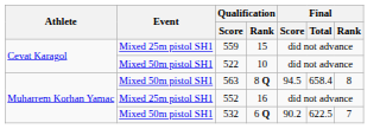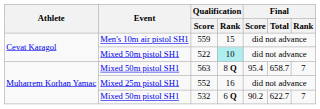 <table class=wikitable style="font-size:90%">
 <tr>
 <th rowspan="2">Athlete</th>
 <th rowspan="2">Event</th>
 <th colspan="2">Qualification</th>
 <th colspan="3">Final</th>
 </tr>
 <tr>
 <th>Score</th>
 <th>Rank</th>
 <th>Score</th>
 <th>Total</th>
 <th>Rank</th>
 </tr>
 <tr>
 <td rowspan="2"><a href='#'>Cevat Karagol</a></td>
-<td><a href='#'>Mixed 25m pistol SH1</a></td>
+<td><a href='#'>Men's 10m air pistol SH1</a></td>
 <td align=center>559</td>
 <td align=center>15</td>
 <td align=center colspan="3">did not advance</td>
 </tr>
 <tr>
 <td><a href='#'>Mixed 50m pistol SH1</a></td>
 <td align=center>522</td>
-<td align=center>10</td>
+<td align=center style="background: paleturquoise;">10</td>
 <td align=center colspan="3">did not advance</td>
 </tr>
 <tr>
 <td rowspan="3"><a href='#'>Muharrem Korhan Yamac</a></td>
 <td><a href='#'>Mixed 50m pistol SH1</a></td>
 <td align=center>563</td>
 <td align=center>8 <strong>Q</strong></td>
-<td align=center>94.5</td>
-<td align=center>658.4</td>
-<td align=center>8</td>
+<td align=center>95.4</td>
+<td align=center>658.7</td>
+<td align=center>7</td>
 </tr>
 <tr>
 <td><a href='#'>Mixed 25m pistol SH1</a></td>
 <td align=center>552</td>
 <td align=center>16</td>
 <td align=center colspan="3">did not advance</td>
 </tr>
 <tr>
 <td><a href='#'>Mixed 50m pistol SH1</a></td>
 <td align=center>532</td>
 <td align=center>6 <strong>Q</strong></td>
 <td align=center>90.2</td>
-<td align=center>622.5</td>
+<td align=center>622.7</td>
 <td align=center>7</td>
 </tr>
 </table>
